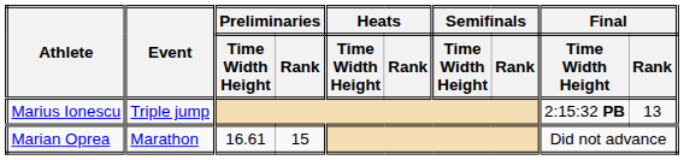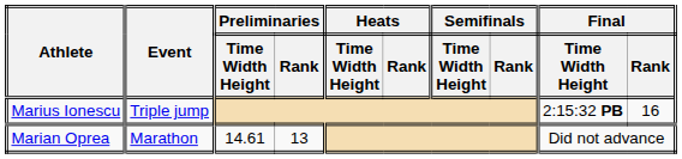 <table class=wikitable style="font-size:90%; border: double;">
 <tr>
 <th rowspan="2" style="border-right:double">Athlete</th>
 <th rowspan="2" style="border-right:double">Event</th>
 <th colspan="2" style="border-right:double; border-bottom:double;">Preliminaries</th>
 <th colspan="2" style="border-right:double; border-bottom:double;">Heats</th>
 <th colspan="2" style="border-right:double; border-bottom:double;">Semifinals</th>
 <th colspan="2" style="border-right:double; border-bottom:double;">Final</th>
 </tr>
 <tr>
 <th>Time<br>Width<br>Height</th>
 <th style="border-right:double">Rank</th>
 <th>Time<br>Width<br>Height</th>
 <th style="border-right:double">Rank</th>
 <th>Time<br>Width<br>Height</th>
 <th style="border-right:double">Rank</th>
 <th>Time<br>Width<br>Height</th>
 <th style="border-right:double">Rank</th>
 </tr>
 <tr style="border-top: double;">
 <td style="border-right:double"><a href='#'>Marius Ionescu</a></td>
 <td style="border-right:double"><a href='#'>Triple jump</a></td>
 <td style="border-right:double" colspan= 6 bgcolor="wheat"></td>
 <td align=center>2:15:32 <strong>PB</strong></td>
-<td align=center>13</td>
+<td align=center>16</td>
 </tr>
 <tr style="border-top: double;">
 <td style="border-right:double"><a href='#'>Marian Oprea</a></td>
 <td style="border-right:double"><a href='#'>Marathon</a></td>
-<td align=center>16.61</td>
-<td align=center style="border-right:double">15</td>
+<td align=center>14.61</td>
+<td align=center style="border-right:double">13</td>
 <td style="border-right:double" colspan= 4  bgcolor="wheat"></td>
 <td colspan="2" align=center>Did not advance</td>
 </tr>
 </table>
